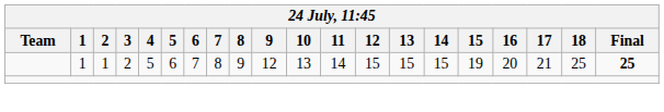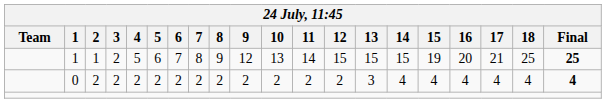 <table class=wikitable style="text-align:center; width: 55%">
 <tr>
 <th colspan=20><em>24 July, 11:45</em></th>
 </tr>
 <tr>
 <th>Team</th>
 <th>1</th>
 <th>2</th>
 <th>3</th>
 <th>4</th>
 <th>5</th>
 <th>6</th>
 <th>7</th>
 <th>8</th>
 <th>9</th>
 <th>10</th>
 <th>11</th>
 <th>12</th>
 <th>13</th>
 <th>14</th>
 <th>15</th>
 <th>16</th>
 <th>17</th>
 <th>18</th>
 <th>Final</th>
 </tr>
 <tr>
 <td align=left><strong></strong></td>
 <td>1</td>
 <td>1</td>
 <td>2</td>
 <td>5</td>
 <td>6</td>
 <td>7</td>
 <td>8</td>
 <td>9</td>
 <td>12</td>
 <td>13</td>
 <td>14</td>
 <td>15</td>
 <td>15</td>
 <td>15</td>
 <td>19</td>
 <td>20</td>
 <td>21</td>
 <td>25</td>
 <td><strong>25</strong></td>
 </tr>
 <tr>
+<td align=left></td>
+<td>0</td>
+<td>2</td>
+<td>2</td>
+<td>2</td>
+<td>2</td>
+<td>2</td>
+<td>2</td>
+<td>2</td>
+<td>2</td>
+<td>2</td>
+<td>2</td>
+<td>2</td>
+<td>3</td>
+<td>4</td>
+<td>4</td>
+<td>4</td>
+<td>4</td>
+<td>4</td>
+<td><strong>4</strong></td>
+</tr>
+<tr>
 <td colspan=20></td>
 </tr>
 </table>
